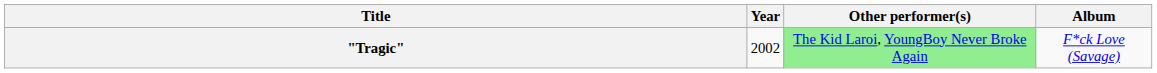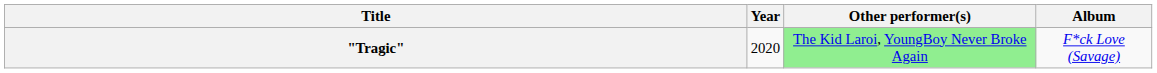 <table class="wikitable plainrowheaders" style="text-align:center;">
 <tr>
 <th scope="col" style="width:50em;">Title</th>
 <th scope="col">Year</th>
 <th scope="col">Other performer(s)</th>
 <th scope="col">Album</th>
 </tr>
 <tr>
 <th scope="row">"Tragic"</th>
-<td>2002</td>
+<td>2020</td>
 <td style="background: lightgreen;"><a href='#'>The Kid Laroi</a>, <a href='#'>YoungBoy Never Broke Again</a></td>
 <td><em><a href='#'>F*ck Love (Savage)</a></em></td>
 </tr>
 </table>
